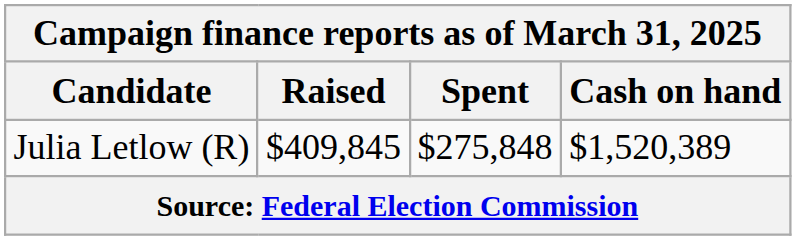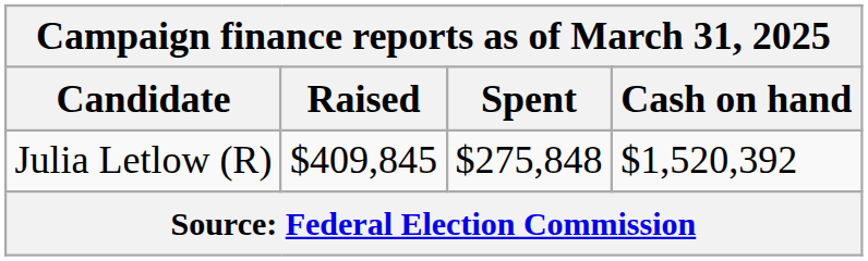 <table class="wikitable sortable">
 <tr>
 <th colspan=4>Campaign finance reports as of March 31, 2025</th>
 </tr>
 <tr style="text-align:center;">
 <th>Candidate</th>
 <th>Raised</th>
 <th>Spent</th>
 <th>Cash on hand</th>
 </tr>
 <tr>
 <td>Julia Letlow (R)</td>
 <td>$409,845</td>
 <td>$275,848</td>
-<td>$1,520,389</td>
+<td>$1,520,392</td>
 </tr>
 <tr>
 <th colspan="4"><small>Source: <a href='#'>Federal Election Commission</a></small></th>
 </tr>
 </table>
